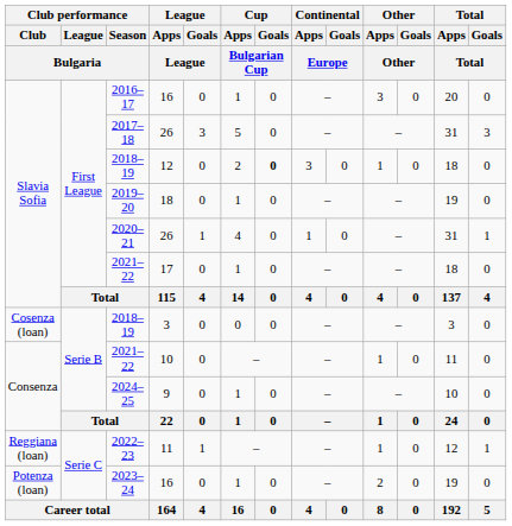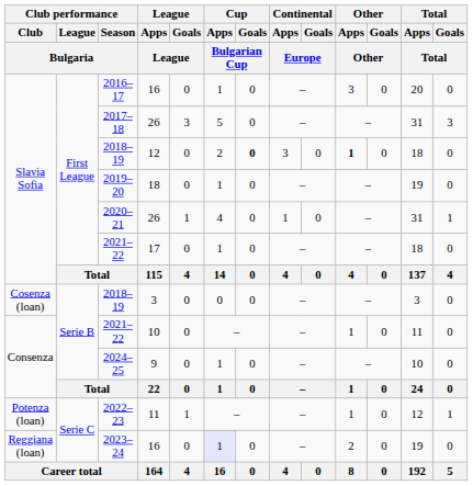 <table class="wikitable" style="text-align: center">
 <tr>
 <th Colspan="3">Club performance</th>
 <th Colspan="2">League</th>
 <th Colspan="2">Cup</th>
 <th Colspan="2">Continental</th>
 <th Colspan="2">Other</th>
 <th Colspan="3">Total</th>
 </tr>
 <tr>
 <th>Club</th>
 <th>League</th>
 <th>Season</th>
 <th>Apps</th>
 <th>Goals</th>
 <th>Apps</th>
 <th>Goals</th>
 <th>Apps</th>
 <th>Goals</th>
 <th>Apps</th>
 <th>Goals</th>
 <th>Apps</th>
 <th>Goals</th>
 </tr>
 <tr>
 <th Colspan="3">Bulgaria</th>
 <th Colspan="2">League</th>
 <th Colspan="2"><a href='#'>Bulgarian Cup</a></th>
 <th Colspan="2"><a href='#'>Europe</a></th>
 <th Colspan="2">Other</th>
 <th Colspan="2">Total</th>
 </tr>
 <tr>
 <td rowspan="7" valign="center"><a href='#'>Slavia Sofia</a></td>
 <td rowspan="6"><a href='#'>First League</a></td>
 <td><a href='#'>2016–17</a></td>
 <td>16</td>
 <td>0</td>
 <td>1</td>
 <td>0</td>
 <td colspan="2">–</td>
 <td>3</td>
 <td>0</td>
 <td>20</td>
 <td>0</td>
 </tr>
 <tr>
 <td><a href='#'>2017–18</a></td>
 <td>26</td>
 <td>3</td>
 <td>5</td>
 <td>0</td>
 <td colspan="2">–</td>
 <td colspan="2">–</td>
 <td>31</td>
 <td>3</td>
 </tr>
 <tr>
 <td><a href='#'>2018–19</a></td>
 <td>12</td>
 <td>0</td>
 <td>2</td>
 <td><strong>0</strong></td>
 <td>3</td>
 <td>0</td>
-<td>1</td>
+<td><strong>1</strong></td>
 <td>0</td>
 <td>18</td>
 <td>0</td>
 </tr>
 <tr>
 <td><a href='#'>2019–20</a></td>
 <td>18</td>
 <td>0</td>
 <td>1</td>
 <td>0</td>
 <td colspan="2">–</td>
 <td colspan="2">–</td>
 <td>19</td>
 <td>0</td>
 </tr>
 <tr>
 <td><a href='#'>2020–21</a></td>
 <td>26</td>
 <td>1</td>
 <td>4</td>
 <td>0</td>
 <td>1</td>
 <td>0</td>
 <td colspan="2">–</td>
 <td>31</td>
 <td>1</td>
 </tr>
 <tr>
 <td><a href='#'>2021–22</a></td>
 <td>17</td>
 <td>0</td>
 <td>1</td>
 <td>0</td>
 <td colspan="2">–</td>
 <td colspan="2">–</td>
 <td>18</td>
 <td>0</td>
 </tr>
 <tr>
 <th colspan="2">Total</th>
 <th>115</th>
 <th>4</th>
 <th>14</th>
 <th>0</th>
 <th>4</th>
 <th>0</th>
 <th>4</th>
 <th>0</th>
 <th>137</th>
 <th>4</th>
 </tr>
 <tr>
 <td valign="center"><a href='#'>Cosenza</a> (loan)</td>
 <td rowspan="3"><a href='#'>Serie B</a></td>
 <td><a href='#'>2018–19</a></td>
 <td>3</td>
 <td>0</td>
 <td>0</td>
 <td>0</td>
 <td colspan="2">–</td>
 <td colspan="2">–</td>
 <td>3</td>
 <td>0</td>
 </tr>
 <tr>
 <td rowspan="3" valign="center">Consenza</td>
 <td><a href='#'>2021–22</a></td>
 <td>10</td>
 <td>0</td>
 <td colspan="2">–</td>
 <td colspan="2">–</td>
 <td>1</td>
 <td>0</td>
 <td>11</td>
 <td>0</td>
 </tr>
 <tr>
 <td><a href='#'>2024–25</a></td>
 <td>9</td>
 <td>0</td>
 <td>1</td>
 <td>0</td>
 <td colspan="2">–</td>
 <td colspan="2">–</td>
 <td>10</td>
 <td>0</td>
 </tr>
 <tr>
 <th colspan="2">Total</th>
 <th>22</th>
 <th>0</th>
 <th>1</th>
 <th>0</th>
 <th colspan="2">–</th>
 <th>1</th>
 <th>0</th>
 <th>24</th>
 <th>0</th>
 </tr>
 <tr>
-<td><a href='#'>Reggiana</a> (loan)</td>
+<td><a href='#'>Potenza</a> (loan)</td>
 <td rowspan="2"><a href='#'>Serie C</a></td>
 <td><a href='#'>2022–23</a></td>
 <td>11</td>
 <td>1</td>
 <td colspan="2">–</td>
 <td colspan="2">–</td>
 <td>1</td>
 <td>0</td>
 <td>12</td>
 <td>1</td>
 </tr>
 <tr>
-<td><a href='#'>Potenza</a> (loan)</td>
+<td><a href='#'>Reggiana</a> (loan)</td>
 <td><a href='#'>2023–24</a></td>
 <td>16</td>
 <td>0</td>
-<td>1</td>
+<td style="background: lavender;">1</td>
 <td>0</td>
 <td colspan="2">–</td>
 <td>2</td>
 <td>0</td>
 <td>19</td>
 <td>0</td>
 </tr>
 <tr>
 <th colspan="3">Career total</th>
 <th>164</th>
 <th>4</th>
 <th>16</th>
 <th>0</th>
 <th>4</th>
 <th>0</th>
 <th>8</th>
 <th>0</th>
 <th>192</th>
 <th>5</th>
 </tr>
 </table>
